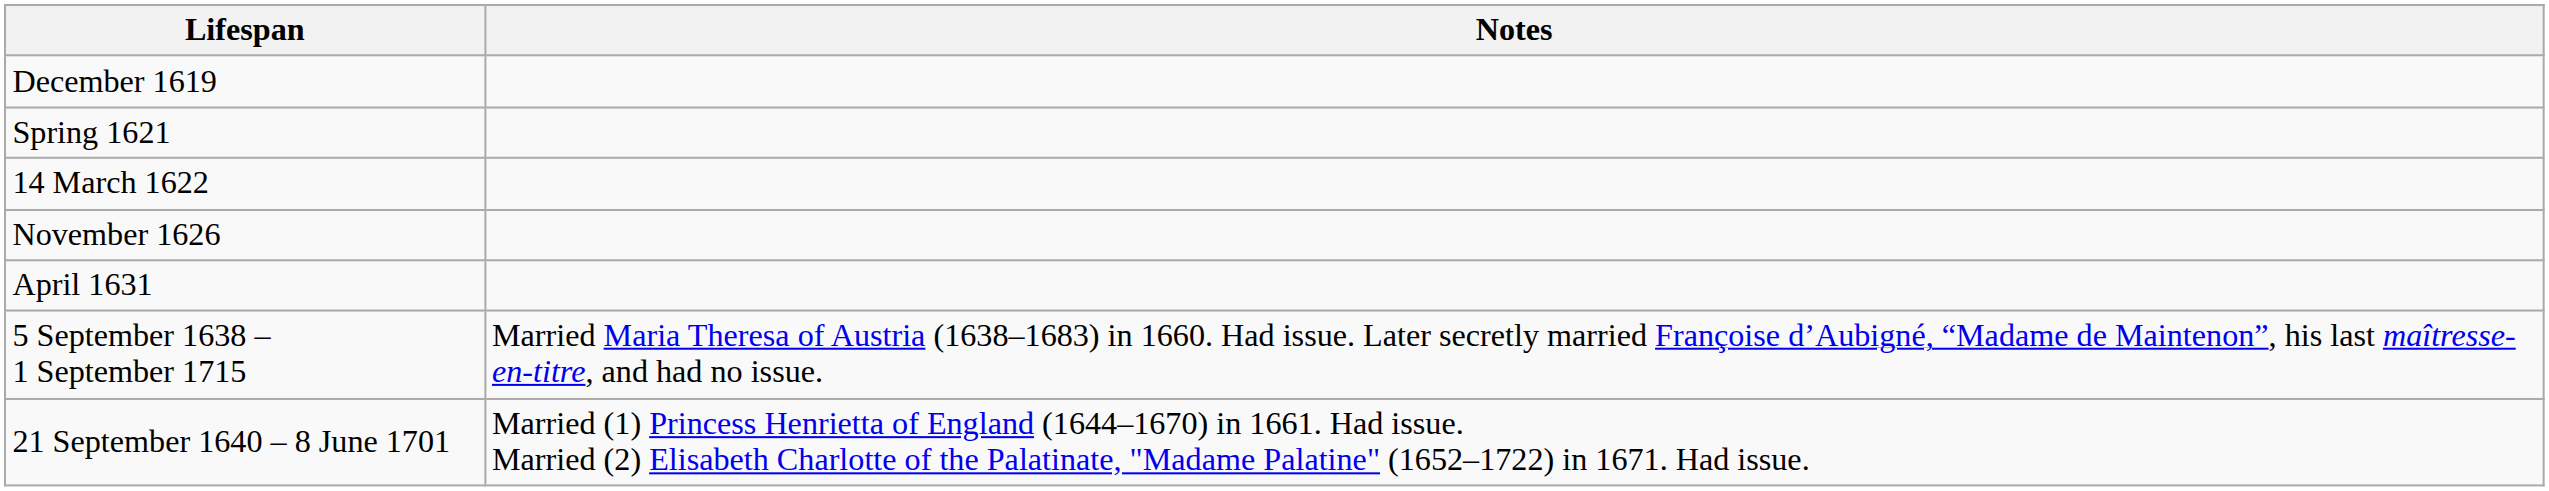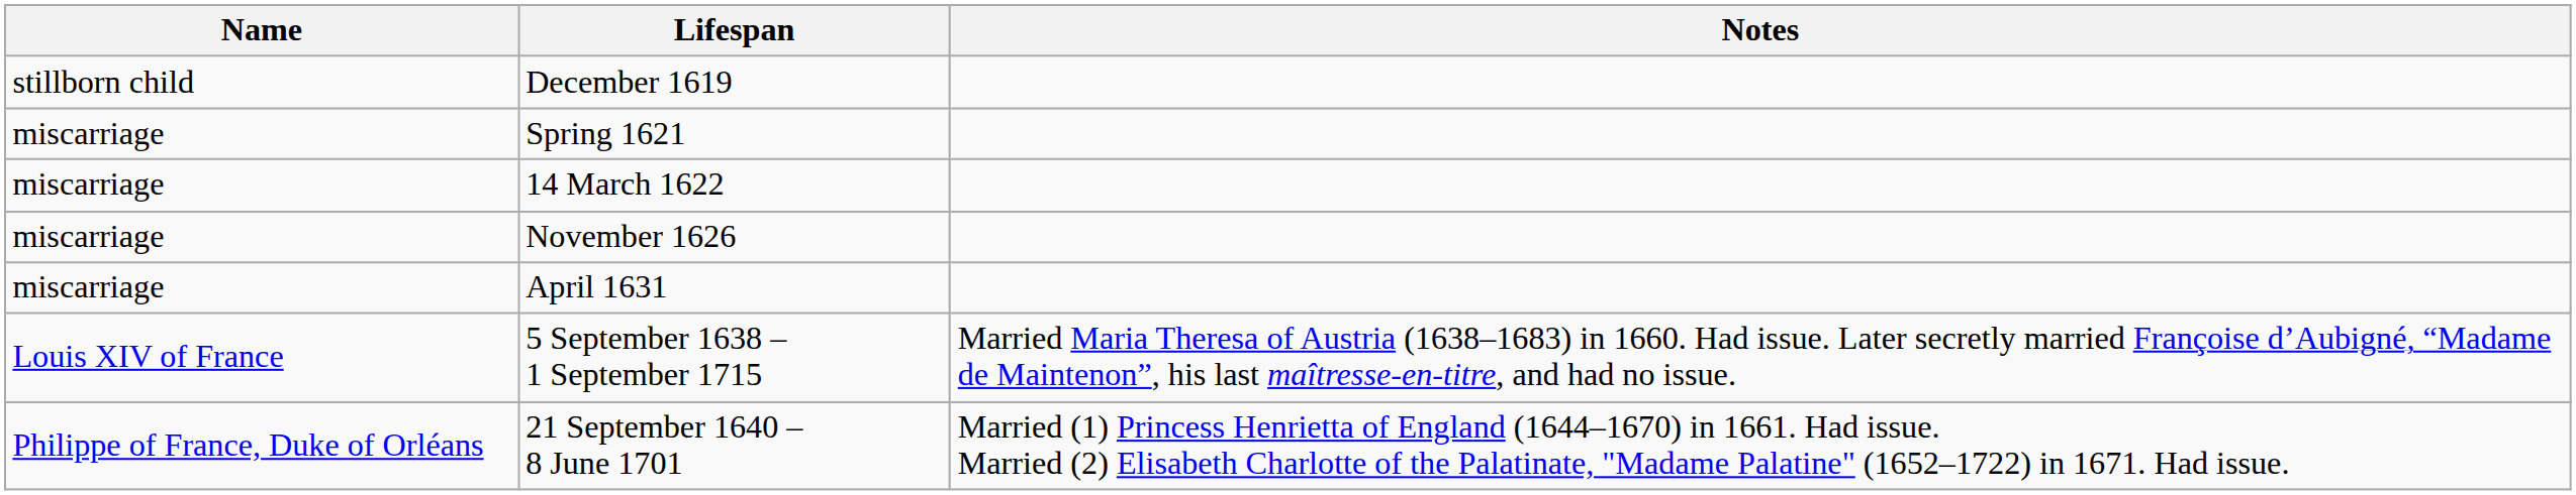 <table style="text-align:left; width:100%" class="wikitable">
 <tr>
+<th width=20%>Name</th>
 <th>Lifespan</th>
 <th>Notes</th>
 </tr>
 <tr>
+<td>stillborn child</td>
 <td>December 1619</td>
 <td></td>
 </tr>
 <tr>
+<td>miscarriage</td>
 <td>Spring 1621</td>
 <td></td>
 </tr>
 <tr>
+<td>miscarriage</td>
 <td>14 March 1622</td>
 <td></td>
 </tr>
 <tr>
+<td>miscarriage</td>
 <td>November 1626</td>
 <td></td>
 </tr>
 <tr>
+<td>miscarriage</td>
 <td>April 1631</td>
 <td></td>
 </tr>
 <tr>
+<td><a href='#'>Louis XIV of France</a></td>
 <td>5 September 1638 – 1 September 1715</td>
 <td>Married <a href='#'>Maria Theresa of Austria</a> (1638–1683) in 1660. Had issue. Later secretly married <a href='#'>Françoise d’Aubigné, “Madame de Maintenon”</a>, his last <a href='#'><em>maîtresse-en-titre</em></a>, and had no issue.</td>
 </tr>
 <tr>
+<td><a href='#'>Philippe of France, Duke of Orléans</a></td>
 <td>21 September 1640 – 8 June 1701</td>
 <td>Married (1) <a href='#'>Princess Henrietta of England</a> (1644–1670) in 1661. Had issue.<br>Married (2) <a href='#'>Elisabeth Charlotte of the Palatinate, "Madame Palatine"</a> (1652–1722) in 1671. Had issue.</td>
 </tr>
 </table>
